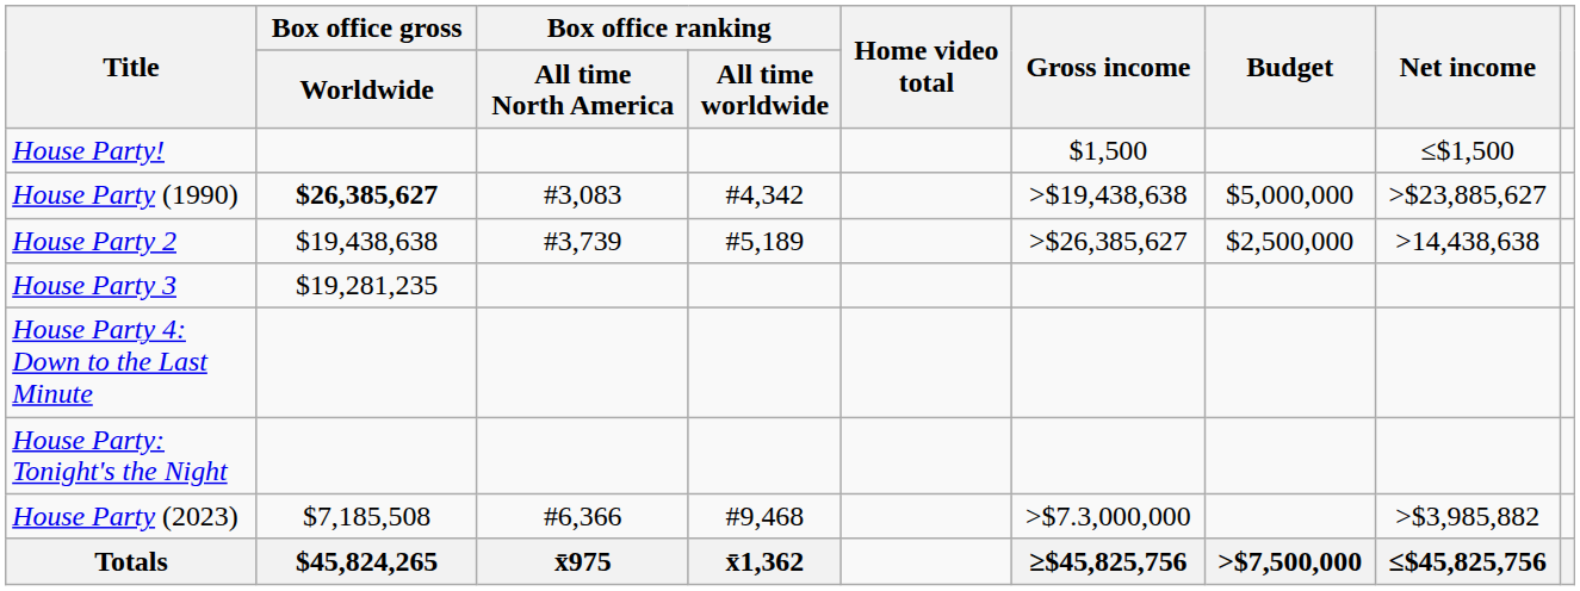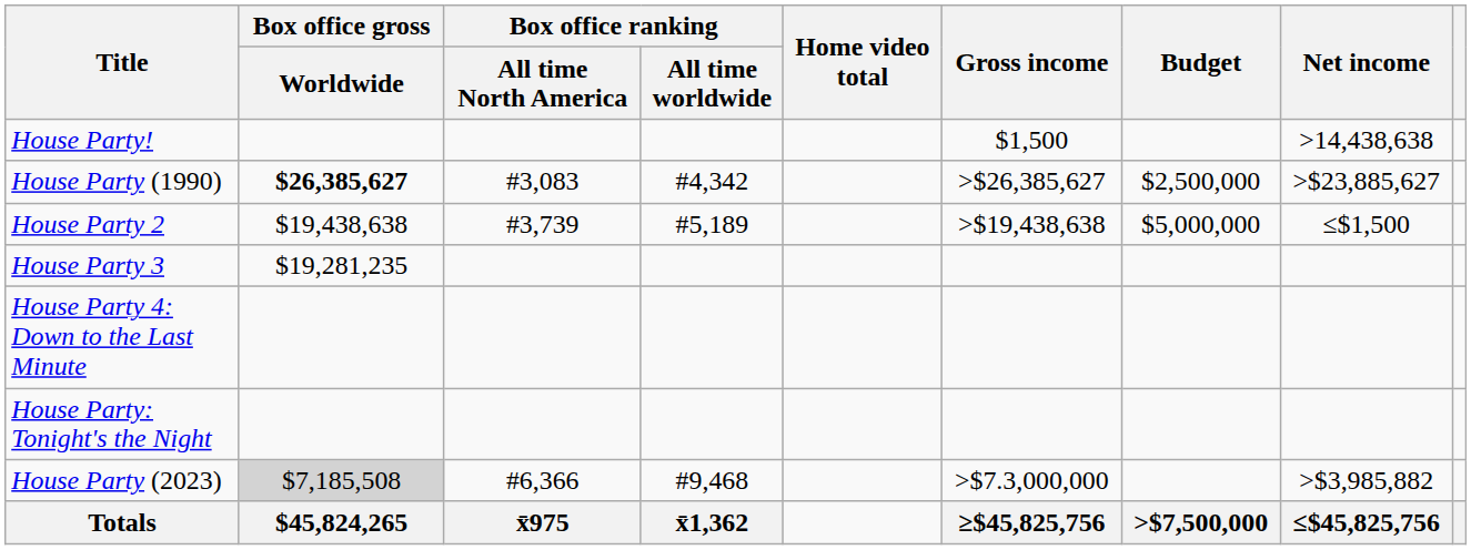 <table class="wikitable" width=100% border="1" style="text-align: center;">
 <tr>
 <th rowspan="2" style="width:16%;">Title</th>
 <th>Box office gross</th>
 <th colspan="2">Box office ranking</th>
 <th rowspan="2">Home video <br>total</th>
 <th rowspan="2">Gross income</th>
 <th rowspan="2">Budget</th>
 <th rowspan="2">Net income</th>
 <th rowspan="2"></th>
 </tr>
 <tr>
 <th>Worldwide</th>
 <th>All time <br>North America</th>
 <th>All time <br>worldwide</th>
 </tr>
 <tr>
 <td style="text-align: left;"><em><a href='#'>House Party!</a></em></td>
 <td></td>
 <td></td>
 <td></td>
 <td></td>
 <td>$1,500</td>
 <td></td>
-<td>≤$1,500</td>
+<td>>14,438,638</td>
 <td></td>
 </tr>
 <tr>
 <td style="text-align: left;"><em><a href='#'>House Party</a></em> (1990)</td>
 <td><strong>$26,385,627</strong></td>
 <td>#3,083</td>
 <td>#4,342</td>
 <td></td>
-<td>>$19,438,638</td>
-<td>$5,000,000</td>
+<td>>$26,385,627</td>
+<td>$2,500,000</td>
 <td>>$23,885,627</td>
 <td></td>
 </tr>
 <tr>
 <td style="text-align: left;"><em><a href='#'>House Party 2</a></em></td>
 <td>$19,438,638</td>
 <td>#3,739</td>
 <td>#5,189</td>
 <td></td>
-<td>>$26,385,627</td>
-<td>$2,500,000</td>
-<td>>14,438,638</td>
+<td>>$19,438,638</td>
+<td>$5,000,000</td>
+<td>≤$1,500</td>
 <td></td>
 </tr>
 <tr>
 <td style="text-align: left;"><em><a href='#'>House Party 3</a></em></td>
 <td>$19,281,235</td>
 <td></td>
 <td></td>
 <td></td>
 <td></td>
 <td></td>
 <td></td>
 <td></td>
 </tr>
 <tr>
 <td style="text-align: left;"><em><a href='#'>House Party 4: Down to the Last Minute</a></em></td>
 <td></td>
 <td></td>
 <td></td>
 <td></td>
 <td></td>
 <td></td>
 <td></td>
 <td></td>
 </tr>
 <tr>
 <td style="text-align: left;"><em><a href='#'>House Party: Tonight's the Night</a></em></td>
 <td></td>
 <td></td>
 <td></td>
 <td></td>
 <td></td>
 <td></td>
 <td></td>
 <td></td>
 </tr>
 <tr>
 <td style="text-align: left;"><em><a href='#'>House Party</a></em> (2023)</td>
-<td>$7,185,508</td>
+<td style="background: lightgrey;">$7,185,508</td>
 <td>#6,366</td>
 <td>#9,468</td>
 <td></td>
 <td>>$7.3,000,000</td>
 <td></td>
 <td>>$3,985,882</td>
 <td></td>
 </tr>
 <tr>
 <th>Totals</th>
 <th>$45,824,265</th>
 <th>x̄975</th>
 <th>x̄1,362</th>
 <td></td>
 <th>≥$45,825,756</th>
 <th>>$7,500,000</th>
 <th>≤$45,825,756</th>
 <th></th>
 </tr>
 </table>
